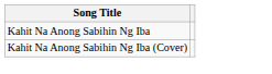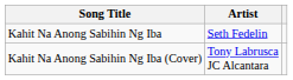 <table class="wikitable">
 <tr>
 <th>Song Title</th>
+<th>Artist</th>
 <th></th>
 </tr>
 <tr>
 <td>Kahit Na Anong Sabihin Ng Iba</td>
+<td><a href='#'>Seth Fedelin</a></td>
 <td style="text-align: center;"></td>
 </tr>
 <tr>
 <td>Kahit Na Anong Sabihin Ng Iba (Cover)</td>
+<td><a href='#'>Tony Labrusca</a><br>JC Alcantara</td>
 <td style="text-align: center;"></td>
 </tr>
 </table>
